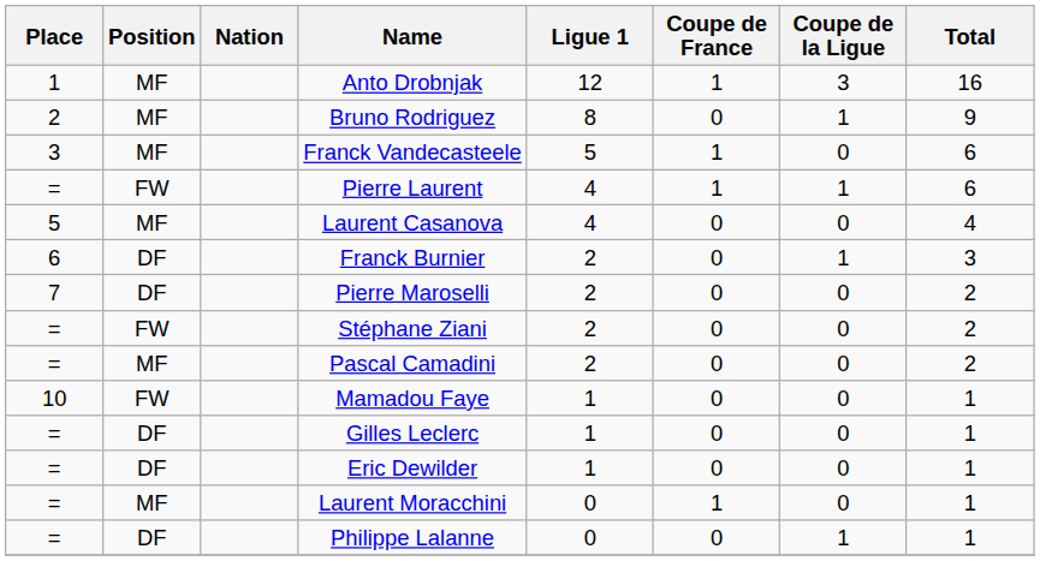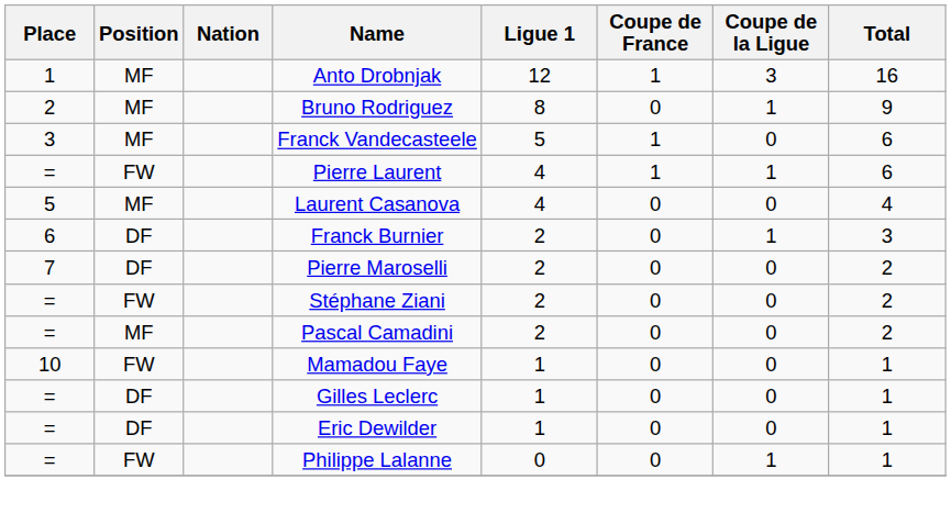 <table class="wikitable" style="font-size: 95%; text-align: center;">
 <tr>
 <th width=60>Place</th>
 <th width=60>Position</th>
 <th width=60>Nation</th>
 <th width=150>Name</th>
 <th width=80>Ligue 1</th>
 <th width=80>Coupe de France</th>
 <th width=80>Coupe de la Ligue</th>
 <th width=80><strong>Total</strong></th>
 </tr>
 <tr>
 <td>1</td>
 <td>MF</td>
 <td></td>
 <td><a href='#'>Anto Drobnjak</a></td>
 <td>12</td>
 <td>1</td>
 <td>3</td>
 <td>16</td>
 </tr>
 <tr>
 <td>2</td>
 <td>MF</td>
 <td></td>
 <td><a href='#'>Bruno Rodriguez</a></td>
 <td>8</td>
 <td>0</td>
 <td>1</td>
 <td>9</td>
 </tr>
 <tr>
 <td>3</td>
 <td>MF</td>
 <td></td>
 <td><a href='#'>Franck Vandecasteele</a></td>
 <td>5</td>
 <td>1</td>
 <td>0</td>
 <td>6</td>
 </tr>
 <tr>
 <td>=</td>
 <td>FW</td>
 <td></td>
 <td><a href='#'>Pierre Laurent</a></td>
 <td>4</td>
 <td>1</td>
 <td>1</td>
 <td>6</td>
 </tr>
 <tr>
 <td>5</td>
 <td>MF</td>
 <td></td>
 <td><a href='#'>Laurent Casanova</a></td>
 <td>4</td>
 <td>0</td>
 <td>0</td>
 <td>4</td>
 </tr>
 <tr>
 <td>6</td>
 <td>DF</td>
 <td></td>
 <td><a href='#'>Franck Burnier</a></td>
 <td>2</td>
 <td>0</td>
 <td>1</td>
 <td>3</td>
 </tr>
 <tr>
 <td>7</td>
 <td>DF</td>
 <td></td>
 <td><a href='#'>Pierre Maroselli</a></td>
 <td>2</td>
 <td>0</td>
 <td>0</td>
 <td>2</td>
 </tr>
 <tr>
 <td>=</td>
 <td>FW</td>
 <td></td>
 <td><a href='#'>Stéphane Ziani</a></td>
 <td>2</td>
 <td>0</td>
 <td>0</td>
 <td>2</td>
 </tr>
 <tr>
 <td>=</td>
 <td>MF</td>
 <td></td>
 <td><a href='#'>Pascal Camadini</a></td>
 <td>2</td>
 <td>0</td>
 <td>0</td>
 <td>2</td>
 </tr>
 <tr>
 <td>10</td>
 <td>FW</td>
 <td></td>
 <td><a href='#'>Mamadou Faye</a></td>
 <td>1</td>
 <td>0</td>
 <td>0</td>
 <td>1</td>
 </tr>
 <tr>
 <td>=</td>
 <td>DF</td>
 <td></td>
 <td><a href='#'>Gilles Leclerc</a></td>
 <td>1</td>
 <td>0</td>
 <td>0</td>
 <td>1</td>
 </tr>
 <tr>
 <td>=</td>
 <td>DF</td>
 <td></td>
 <td><a href='#'>Eric Dewilder</a></td>
 <td>1</td>
 <td>0</td>
 <td>0</td>
 <td>1</td>
 </tr>
 <tr>
 <td>=</td>
-<td>MF</td>
-<td></td>
-<td><a href='#'>Laurent Moracchini</a></td>
-<td>0</td>
-<td>1</td>
-<td>0</td>
-<td>1</td>
-</tr>
-<tr>
-<td>=</td>
-<td>DF</td>
+<td>FW</td>
 <td></td>
 <td><a href='#'>Philippe Lalanne</a></td>
 <td>0</td>
 <td>0</td>
 <td>1</td>
 <td>1</td>
 </tr>
 <tr>
 </tr>
 </table>
